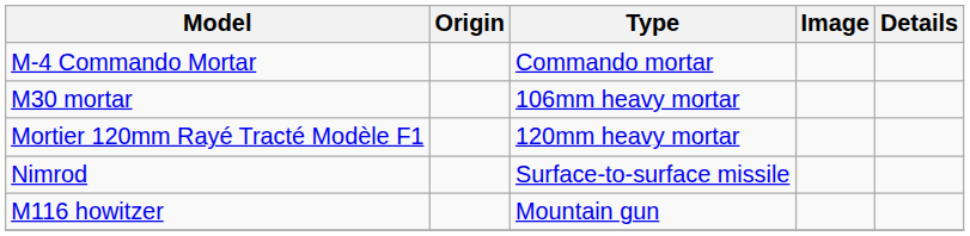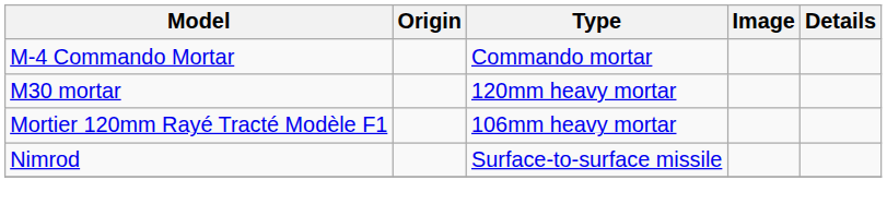 <table class="wikitable">
 <tr>
 <th>Model</th>
 <th>Origin</th>
 <th>Type</th>
 <th>Image</th>
 <th>Details</th>
 </tr>
 <tr>
 <td><a href='#'>M-4 Commando Mortar</a></td>
 <td></td>
 <td><a href='#'>Commando mortar</a></td>
 <td></td>
 <td></td>
 </tr>
 <tr>
 <td><a href='#'>M30 mortar</a></td>
 <td></td>
-<td><a href='#'>106mm heavy mortar</a></td>
+<td><a href='#'>120mm heavy mortar</a></td>
 <td></td>
 <td></td>
 </tr>
 <tr>
 <td><a href='#'>Mortier 120mm Rayé Tracté Modèle F1</a></td>
 <td></td>
-<td><a href='#'>120mm heavy mortar</a></td>
+<td><a href='#'>106mm heavy mortar</a></td>
 <td></td>
 <td></td>
 </tr>
 <tr>
 <td><a href='#'>Nimrod</a></td>
 <td></td>
 <td><a href='#'>Surface-to-surface missile</a></td>
 <td></td>
 <td></td>
 </tr>
 <tr>
-<td><a href='#'>M116 howitzer</a></td>
-<td></td>
-<td><a href='#'>Mountain gun</a></td>
-<td></td>
-<td></td>
-</tr>
-<tr>
 </tr>
 </table>
